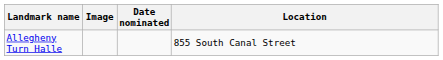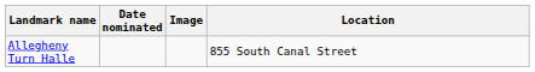 <table class="wikitable sortable" style="width:98%">
 <tr>
 <th style="width:18%;"><strong>Landmark name</strong></th>
+<th style="width:10%;"><strong>Date nominated</strong></th>
 <th style="width:8%;" class="unsortable"><strong>Image</strong></th>
-<th style="width:10%;"><strong>Date nominated</strong></th>
 <th><strong>Location</strong></th>
 </tr>
 <tr>
 <td><a href='#'>Allegheny Turn Halle</a></td>
 <td></td>
 <td></td>
 <td>855 South Canal Street</td>
 </tr>
 </table>
